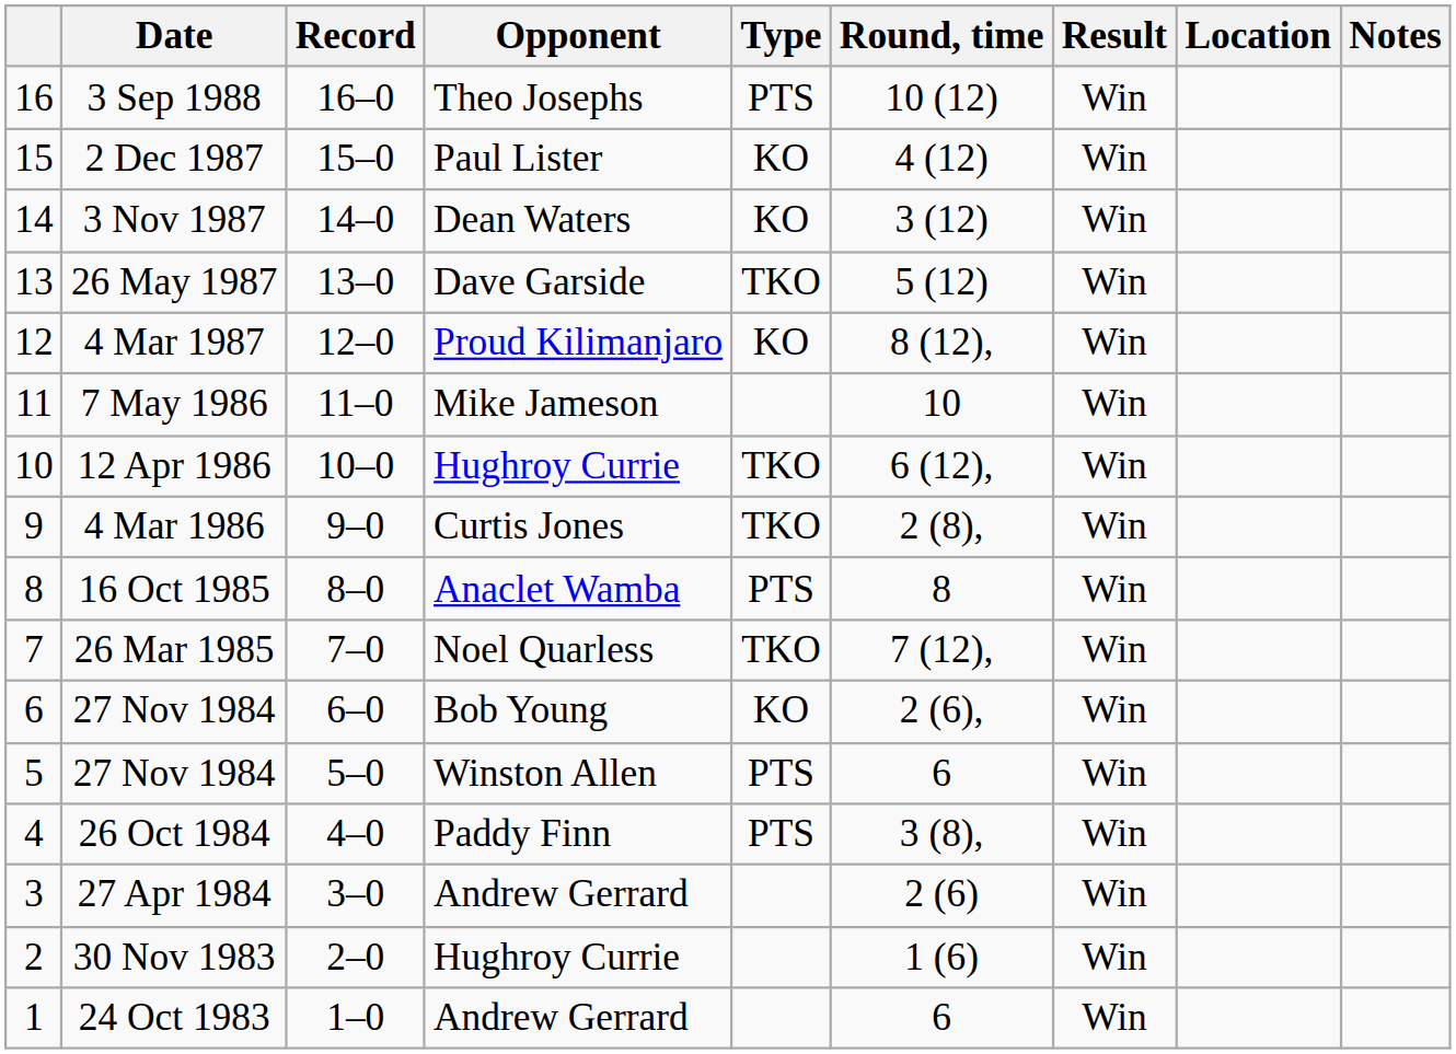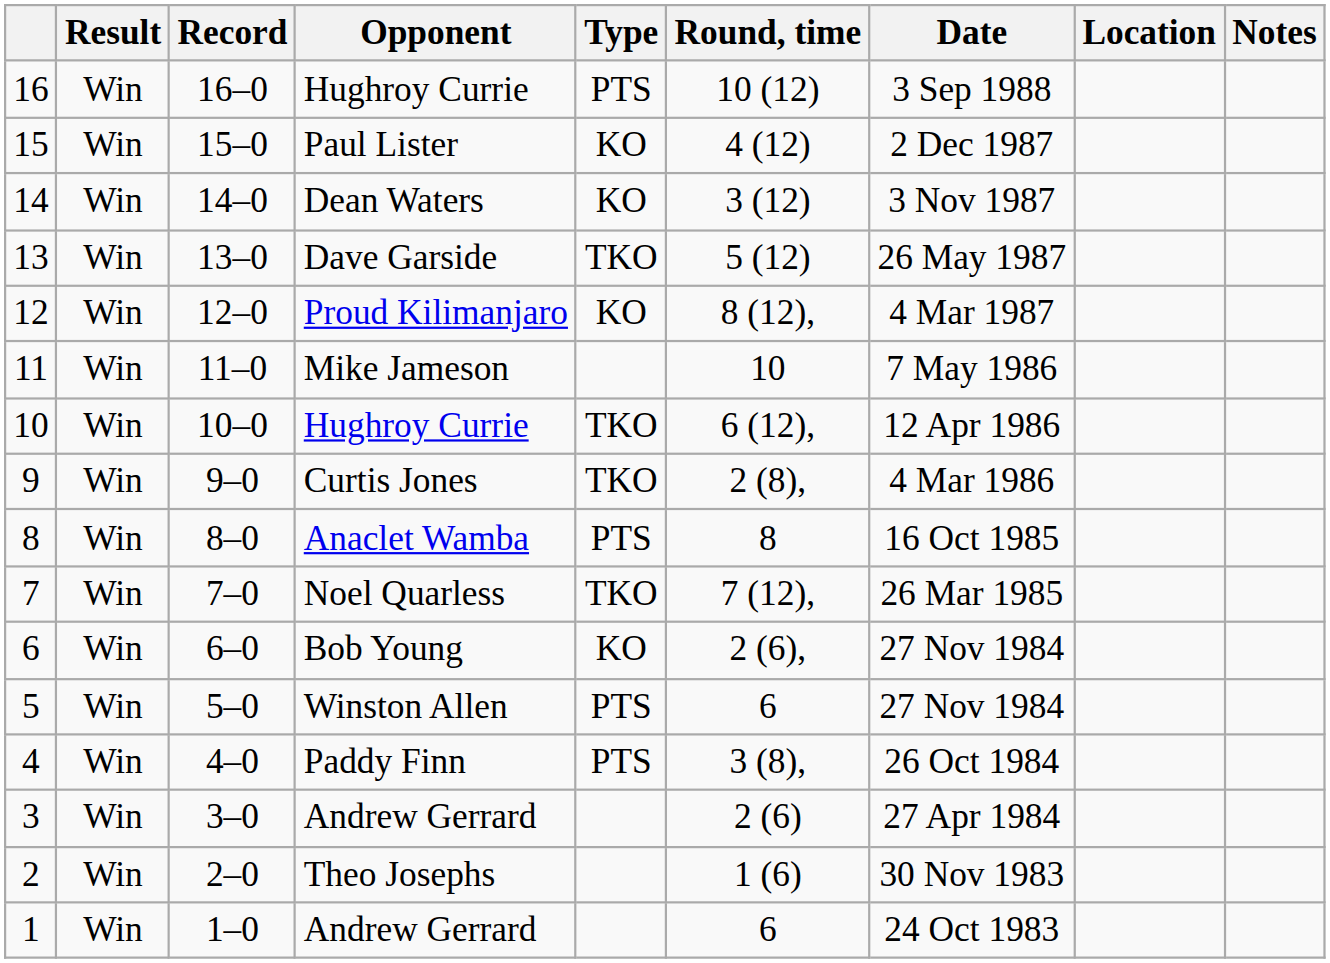 <table class="wikitable" style="text-align:center">
 <tr>
 <th></th>
-<th>Date</th>
+<th>Result</th>
 <th>Record</th>
 <th>Opponent</th>
 <th>Type</th>
 <th>Round, time</th>
-<th>Result</th>
+<th>Date</th>
 <th>Location</th>
 <th>Notes</th>
 </tr>
 <tr>
 <td>16</td>
-<td>3 Sep 1988</td>
+<td>Win</td>
 <td>16–0</td>
-<td style="text-align:left;">Theo Josephs</td>
+<td style="text-align:left;">Hughroy Currie</td>
 <td>PTS</td>
 <td>10 (12)</td>
-<td>Win</td>
+<td>3 Sep 1988</td>
 <td style="text-align:left;"></td>
 <td style="text-align:left;"></td>
 </tr>
 <tr>
 <td>15</td>
-<td>2 Dec 1987</td>
+<td>Win</td>
 <td>15–0</td>
 <td style="text-align:left;">Paul Lister</td>
 <td>KO</td>
 <td>4 (12)</td>
-<td>Win</td>
+<td>2 Dec 1987</td>
 <td style="text-align:left;"></td>
 <td style="text-align:left;"></td>
 </tr>
 <tr>
 <td>14</td>
-<td>3 Nov 1987</td>
+<td>Win</td>
 <td>14–0</td>
 <td style="text-align:left;">Dean Waters</td>
 <td>KO</td>
 <td>3 (12)</td>
-<td>Win</td>
+<td>3 Nov 1987</td>
 <td style="text-align:left;"></td>
 <td style="text-align:left;"></td>
 </tr>
 <tr>
 <td>13</td>
-<td>26 May 1987</td>
+<td>Win</td>
 <td>13–0</td>
 <td style="text-align:left;">Dave Garside</td>
 <td>TKO</td>
 <td>5 (12)</td>
-<td>Win</td>
+<td>26 May 1987</td>
 <td style="text-align:left;"></td>
 <td style="text-align:left;"></td>
 </tr>
 <tr>
 <td>12</td>
-<td>4 Mar 1987</td>
+<td>Win</td>
 <td>12–0</td>
 <td style="text-align:left;"><a href='#'>Proud Kilimanjaro</a></td>
 <td>KO</td>
 <td>8 (12), </td>
-<td>Win</td>
+<td>4 Mar 1987</td>
 <td style="text-align:left;"></td>
 <td style="text-align:left;"></td>
 </tr>
 <tr>
 <td>11</td>
-<td>7 May 1986</td>
+<td>Win</td>
 <td>11–0</td>
 <td style="text-align:left;">Mike Jameson</td>
 <td></td>
 <td>10</td>
-<td>Win</td>
+<td>7 May 1986</td>
 <td style="text-align:left;"></td>
 <td></td>
 </tr>
 <tr>
 <td>10</td>
-<td>12 Apr 1986</td>
+<td>Win</td>
 <td>10–0</td>
 <td style="text-align:left;"><a href='#'>Hughroy Currie</a></td>
 <td>TKO</td>
 <td>6 (12), </td>
-<td>Win</td>
+<td>12 Apr 1986</td>
 <td style="text-align:left;"></td>
 <td style="text-align:left;"></td>
 </tr>
 <tr>
 <td>9</td>
-<td>4 Mar 1986</td>
+<td>Win</td>
 <td>9–0</td>
 <td style="text-align:left;">Curtis Jones</td>
 <td>TKO</td>
 <td>2 (8), </td>
-<td>Win</td>
+<td>4 Mar 1986</td>
 <td style="text-align:left;"></td>
 <td></td>
 </tr>
 <tr>
 <td>8</td>
-<td>16 Oct 1985</td>
+<td>Win</td>
 <td>8–0</td>
 <td style="text-align:left;"><a href='#'>Anaclet Wamba</a></td>
 <td>PTS</td>
 <td>8</td>
-<td>Win</td>
+<td>16 Oct 1985</td>
 <td style="text-align:left;"></td>
 <td></td>
 </tr>
 <tr>
 <td>7</td>
-<td>26 Mar 1985</td>
+<td>Win</td>
 <td>7–0</td>
 <td style="text-align:left;">Noel Quarless</td>
 <td>TKO</td>
 <td>7 (12), </td>
-<td>Win</td>
+<td>26 Mar 1985</td>
 <td style="text-align:left;"></td>
 <td></td>
 </tr>
 <tr>
 <td>6</td>
-<td>27 Nov 1984</td>
+<td>Win</td>
 <td>6–0</td>
 <td style="text-align:left;">Bob Young</td>
 <td>KO</td>
 <td>2 (6), </td>
-<td>Win</td>
+<td>27 Nov 1984</td>
 <td style="text-align:left;"></td>
 <td></td>
 </tr>
 <tr>
 <td>5</td>
-<td>27 Nov 1984</td>
+<td>Win</td>
 <td>5–0</td>
 <td style="text-align:left;">Winston Allen</td>
 <td>PTS</td>
 <td>6</td>
-<td>Win</td>
+<td>27 Nov 1984</td>
 <td style="text-align:left;"></td>
 <td></td>
 </tr>
 <tr>
 <td>4</td>
-<td>26 Oct 1984</td>
+<td>Win</td>
 <td>4–0</td>
 <td style="text-align:left;">Paddy Finn</td>
 <td>PTS</td>
 <td>3 (8), </td>
-<td>Win</td>
+<td>26 Oct 1984</td>
 <td style="text-align:left;"></td>
 <td></td>
 </tr>
 <tr>
 <td>3</td>
-<td>27 Apr 1984</td>
+<td>Win</td>
 <td>3–0</td>
 <td style="text-align:left;">Andrew Gerrard</td>
 <td></td>
 <td>2 (6)</td>
-<td>Win</td>
+<td>27 Apr 1984</td>
 <td style="text-align:left;"></td>
 <td></td>
 </tr>
 <tr>
 <td>2</td>
-<td>30 Nov 1983</td>
+<td>Win</td>
 <td>2–0</td>
-<td style="text-align:left;">Hughroy Currie</td>
+<td style="text-align:left;">Theo Josephs</td>
 <td></td>
 <td>1 (6)</td>
-<td>Win</td>
+<td>30 Nov 1983</td>
 <td style="text-align:left;"></td>
 <td></td>
 </tr>
 <tr>
 <td>1</td>
-<td>24 Oct 1983</td>
+<td>Win</td>
 <td>1–0</td>
 <td style="text-align:left;">Andrew Gerrard</td>
 <td></td>
 <td>6</td>
-<td>Win</td>
+<td>24 Oct 1983</td>
 <td style="text-align:left;"></td>
 <td></td>
 </tr>
 </table>
